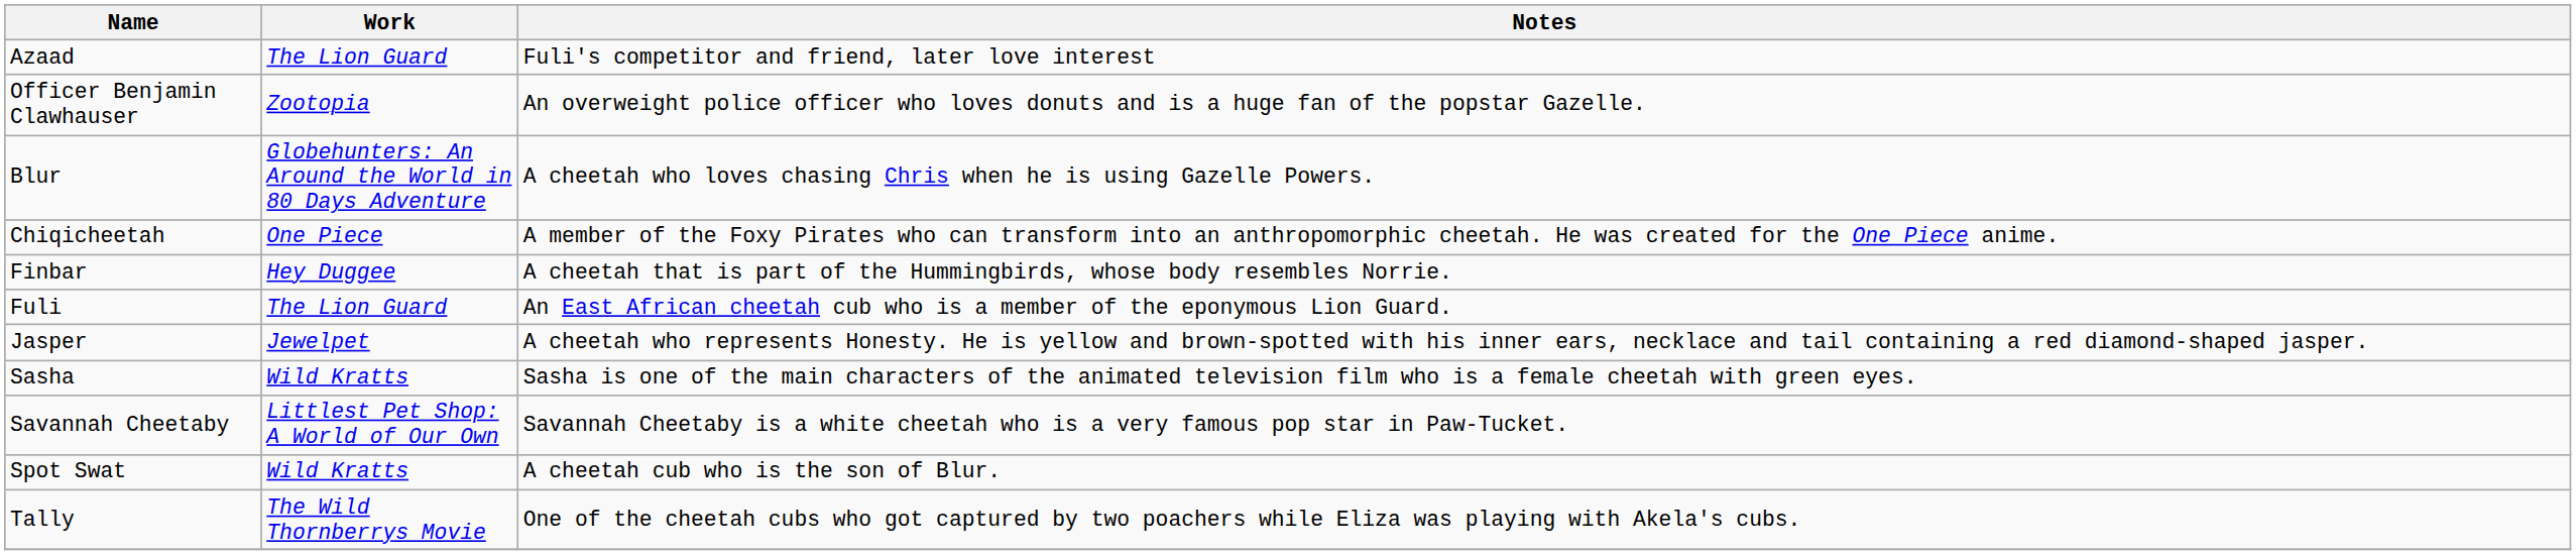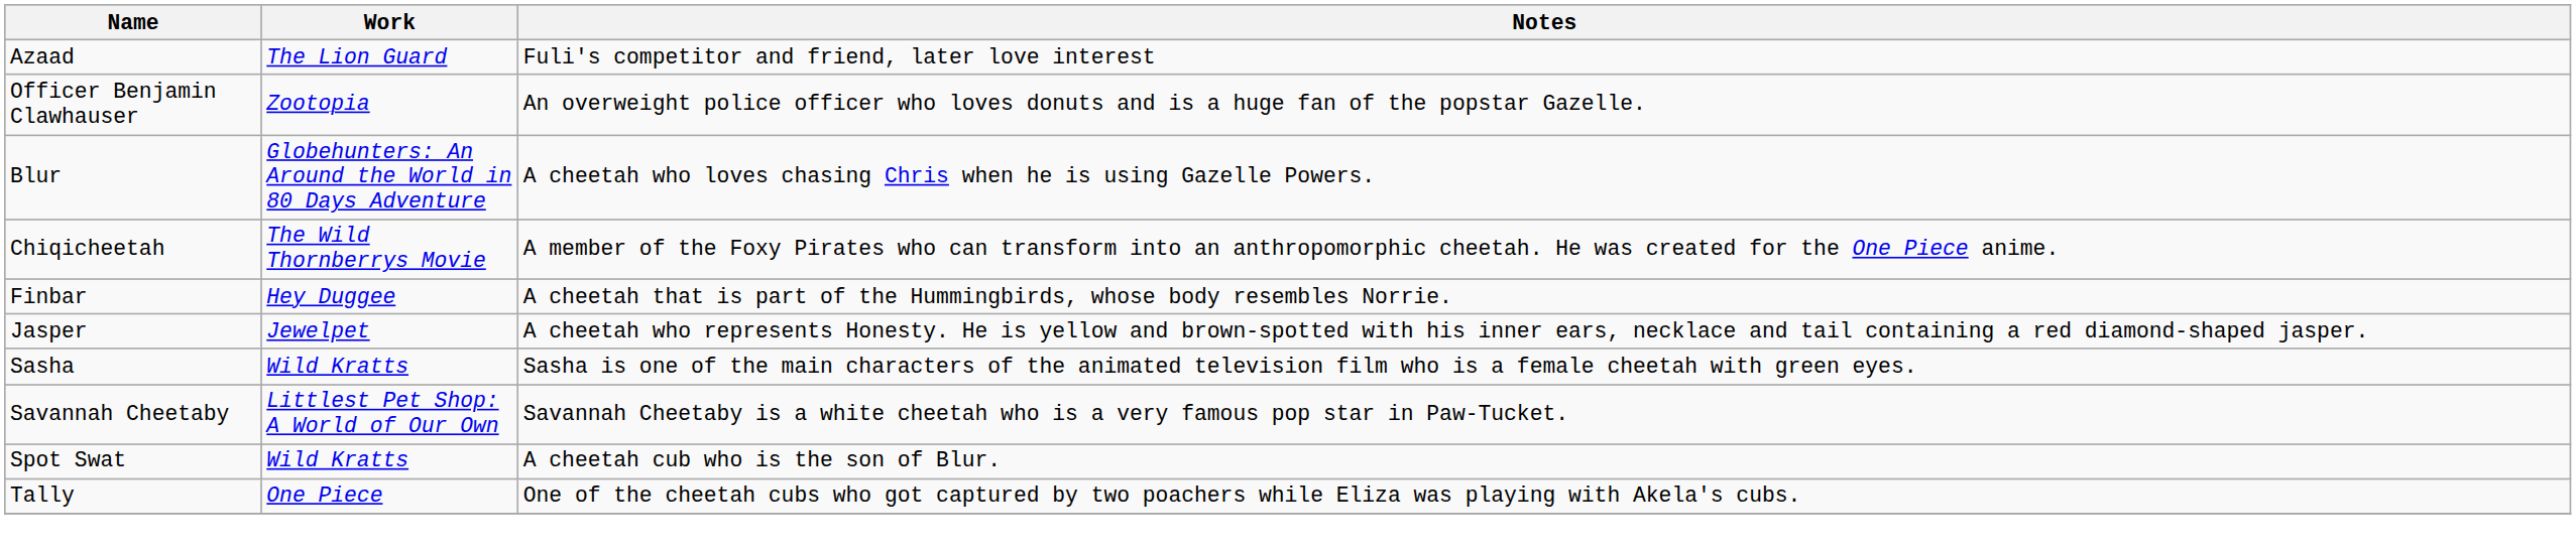 <table class="wikitable sortable" style="width:98%">
 <tr>
 <th style="width:10%">Name</th>
 <th style="width:10%">Work</th>
 <th>Notes</th>
 </tr>
 <tr>
 <td>Azaad</td>
 <td><em><a href='#'>The Lion Guard</a></em></td>
 <td>Fuli's competitor and friend, later love interest</td>
 </tr>
 <tr>
 <td>Officer Benjamin Clawhauser</td>
 <td><em><a href='#'>Zootopia</a></em></td>
 <td>An overweight police officer who loves donuts and is a huge fan of the popstar Gazelle.</td>
 </tr>
 <tr>
 <td>Blur</td>
 <td><em><a href='#'>Globehunters: An Around the World in 80 Days Adventure</a></em></td>
 <td>A cheetah who loves chasing <a href='#'>Chris</a> when he is using Gazelle Powers.</td>
 </tr>
 <tr>
 <td>Chiqicheetah</td>
-<td><em><a href='#'>One Piece</a></em></td>
+<td><em><a href='#'>The Wild Thornberrys Movie</a></em></td>
 <td>A member of the Foxy Pirates who can transform into an anthropomorphic cheetah. He was created for the <em><a href='#'>One Piece</a></em> anime.</td>
 </tr>
 <tr>
 <td>Finbar</td>
 <td><em><a href='#'>Hey Duggee</a></em></td>
 <td>A cheetah that is part of the Hummingbirds, whose body resembles Norrie.</td>
-</tr>
-<tr>
-<td>Fuli</td>
-<td><em><a href='#'>The Lion Guard</a></em></td>
-<td>An <a href='#'>East African cheetah</a> cub who is a member of the eponymous Lion Guard.</td>
 </tr>
 <tr>
 <td>Jasper</td>
 <td><em><a href='#'>Jewelpet</a></em></td>
 <td>A cheetah who represents Honesty. He is yellow and brown-spotted with his inner ears, necklace and tail containing a red diamond-shaped jasper.</td>
 </tr>
 <tr>
 <td>Sasha</td>
 <td><em><a href='#'>Wild Kratts</a></em></td>
 <td>Sasha is one of the main characters of the animated television film who is a female cheetah with green eyes.</td>
 </tr>
 <tr>
 <td>Savannah Cheetaby</td>
 <td><em><a href='#'>Littlest Pet Shop: A World of Our Own</a></em></td>
 <td>Savannah Cheetaby is a white cheetah who is a very famous pop star in Paw-Tucket.</td>
 </tr>
 <tr>
 <td>Spot Swat</td>
 <td><em><a href='#'>Wild Kratts</a></em></td>
 <td>A cheetah cub who is the son of Blur.</td>
 </tr>
 <tr>
 <td>Tally</td>
-<td><em><a href='#'>The Wild Thornberrys Movie</a></em></td>
+<td><em><a href='#'>One Piece</a></em></td>
 <td>One of the cheetah cubs who got captured by two poachers while Eliza was playing with Akela's cubs.</td>
 </tr>
 <tr>
 </tr>
 </table>
